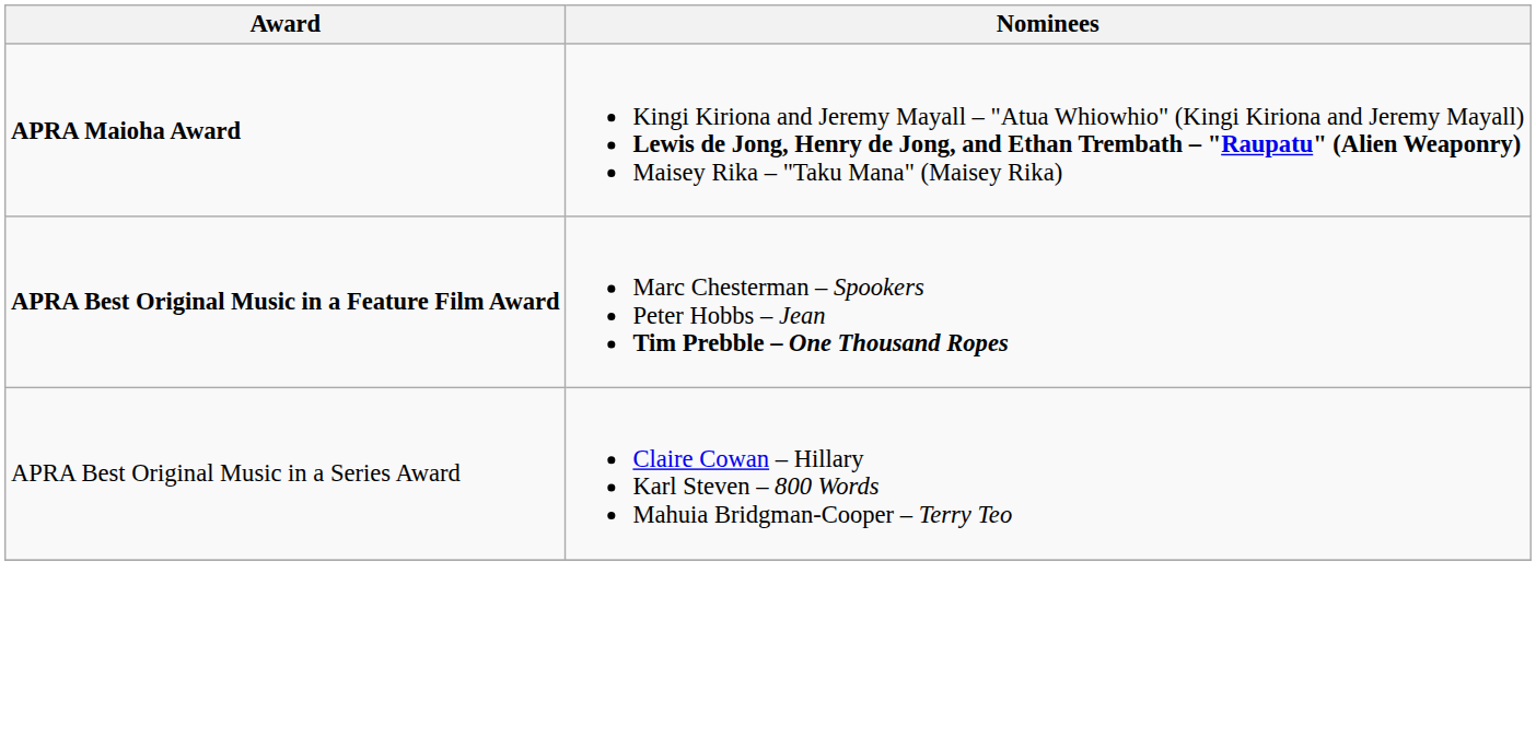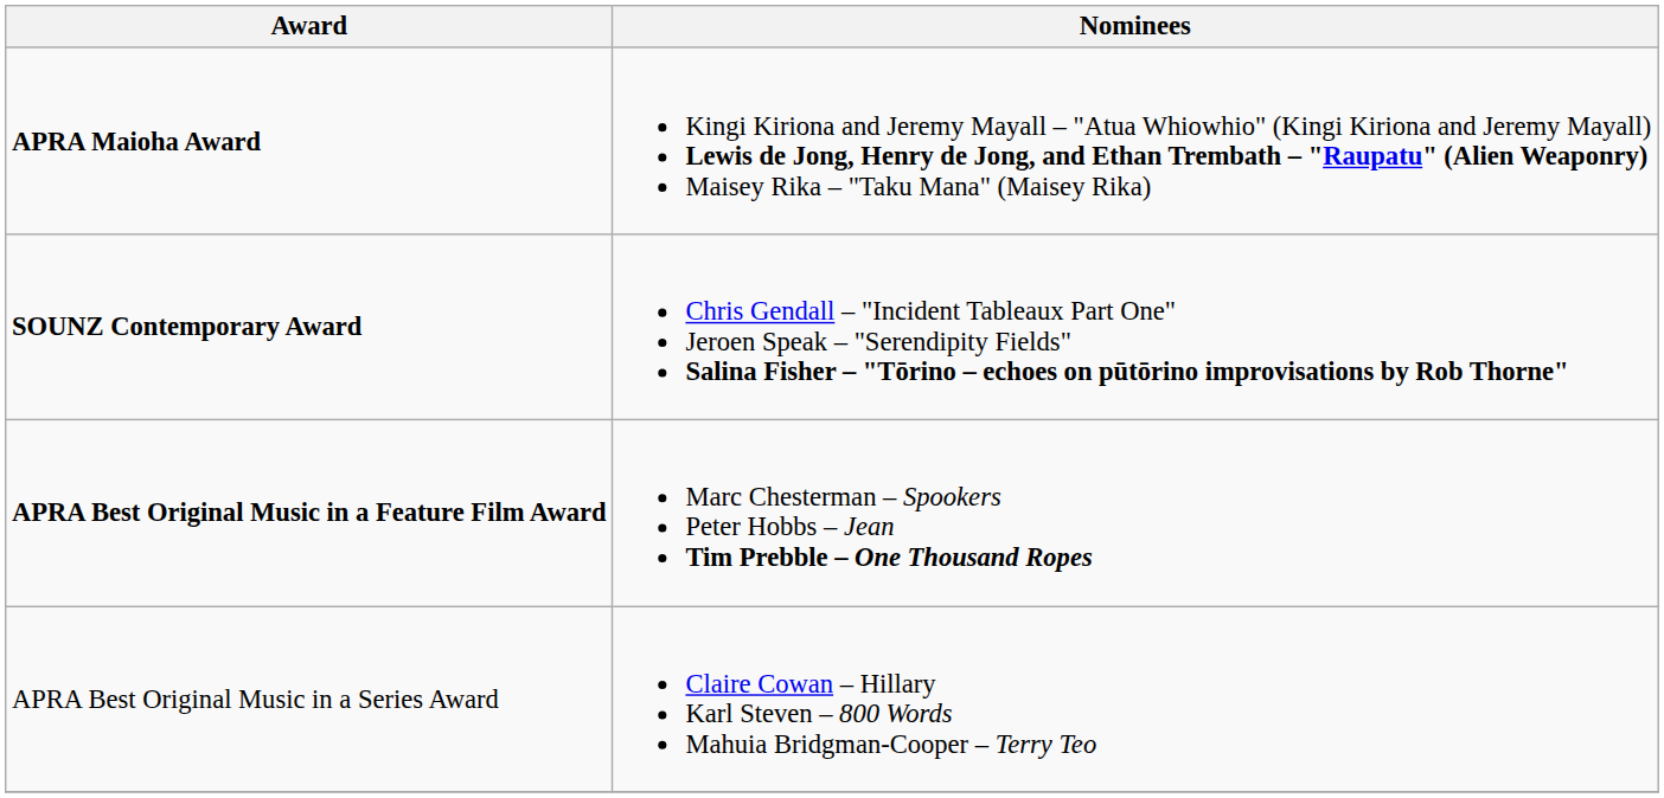 <table class="wikitable">
 <tr>
 <th>Award</th>
 <th>Nominees</th>
 </tr>
 <tr>
 <td><strong>APRA Maioha Award</strong></td>
 <td><br><ul><li>Kingi Kiriona and Jeremy Mayall – "Atua Whiowhio" (Kingi Kiriona and Jeremy Mayall)</li><li><strong>Lewis de Jong, Henry de Jong, and Ethan Trembath – "<a href='#'>Raupatu</a>" (Alien Weaponry)</strong></li><li>Maisey Rika – "Taku Mana" (Maisey Rika)</li></ul></td>
+</tr>
+<tr>
+<td><strong>SOUNZ Contemporary Award</strong></td>
+<td><br><ul><li><a href='#'>Chris Gendall</a> – "Incident Tableaux Part One"</li><li>Jeroen Speak – "Serendipity Fields"</li><li><strong>Salina Fisher – "Tōrino – echoes on pūtōrino improvisations by Rob Thorne"</strong></li></ul></td>
 </tr>
 <tr>
 <td><strong>APRA Best Original Music in a Feature Film Award</strong></td>
 <td><br><ul><li>Marc Chesterman – <em>Spookers</em></li><li>Peter Hobbs – <em>Jean</em></li><li><strong>Tim Prebble – <em>One Thousand Ropes<strong><em></li></ul></td>
 </tr>
 <tr>
 <td></strong>APRA Best Original Music in a Series Award<strong></td>
 <td><br><ul><li></strong><a href='#'>Claire Cowan</a> – </em>Hillary</em></strong></li><li>Karl Steven – <em>800 Words</em></li><li>Mahuia Bridgman-Cooper – <em>Terry Teo</em></li></ul></td>
 </tr>
 <tr>
 </tr>
 </table>
